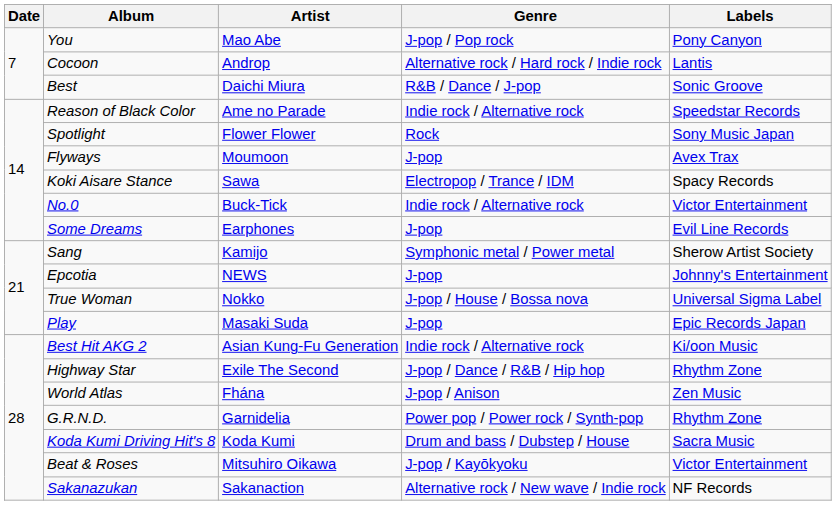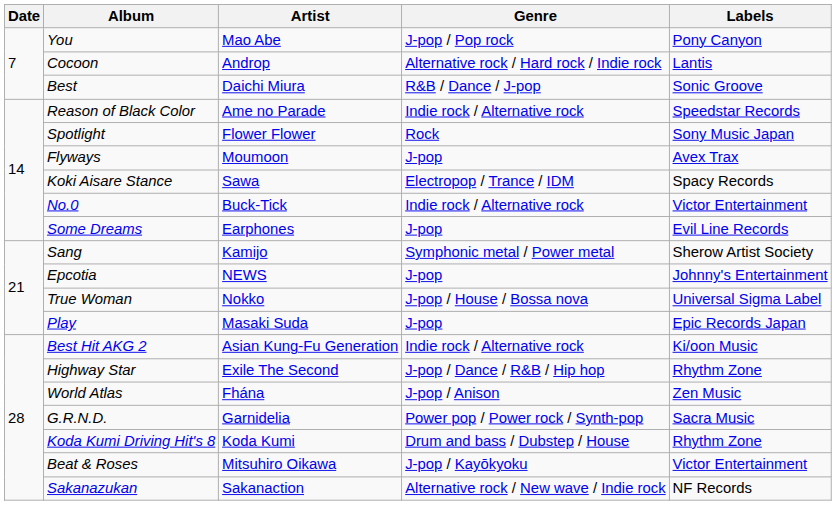 <table class="wikitable">
 <tr>
 <th>Date</th>
 <th>Album</th>
 <th>Artist</th>
 <th>Genre</th>
 <th>Labels<br></th>
 </tr>
 <tr>
 <td rowspan=3>7</td>
 <td><em>You</em></td>
 <td><a href='#'>Mao Abe</a></td>
 <td><a href='#'>J-pop</a> / <a href='#'>Pop rock</a></td>
 <td><a href='#'>Pony Canyon</a></td>
 </tr>
 <tr>
 <td><em>Cocoon</em></td>
 <td><a href='#'>Androp</a></td>
 <td><a href='#'>Alternative rock</a> / <a href='#'>Hard rock</a> / <a href='#'>Indie rock</a></td>
 <td><a href='#'>Lantis</a></td>
 </tr>
 <tr>
 <td><em>Best</em></td>
 <td><a href='#'>Daichi Miura</a></td>
 <td><a href='#'>R&B</a> / <a href='#'>Dance</a> / <a href='#'>J-pop</a></td>
 <td><a href='#'>Sonic Groove</a></td>
 </tr>
 <tr>
 <td rowspan="6">14</td>
 <td><em>Reason of Black Color</em></td>
 <td><a href='#'>Ame no Parade</a></td>
 <td><a href='#'>Indie rock</a> / <a href='#'>Alternative rock</a></td>
 <td><a href='#'>Speedstar Records</a></td>
 </tr>
 <tr>
 <td><em>Spotlight</em></td>
 <td><a href='#'>Flower Flower</a></td>
 <td><a href='#'>Rock</a></td>
 <td><a href='#'>Sony Music Japan</a></td>
 </tr>
 <tr>
 <td><em>Flyways</em></td>
 <td><a href='#'>Moumoon</a></td>
 <td><a href='#'>J-pop</a></td>
 <td><a href='#'>Avex Trax</a></td>
 </tr>
 <tr>
 <td><em>Koki Aisare Stance</em></td>
 <td><a href='#'>Sawa</a></td>
 <td><a href='#'>Electropop</a> / <a href='#'>Trance</a> / <a href='#'>IDM</a></td>
 <td>Spacy Records</td>
 </tr>
 <tr>
 <td><em><a href='#'>No.0</a></em></td>
 <td><a href='#'>Buck-Tick</a></td>
 <td><a href='#'>Indie rock</a> / <a href='#'>Alternative rock</a></td>
 <td><a href='#'>Victor Entertainment</a></td>
 </tr>
 <tr>
 <td><em><a href='#'>Some Dreams</a></em></td>
 <td><a href='#'>Earphones</a></td>
 <td><a href='#'>J-pop</a></td>
 <td><a href='#'>Evil Line Records</a></td>
 </tr>
 <tr>
 <td rowspan=4>21</td>
 <td><em>Sang</em></td>
 <td><a href='#'>Kamijo</a></td>
 <td><a href='#'>Symphonic metal</a> / <a href='#'>Power metal</a></td>
 <td>Sherow Artist Society</td>
 </tr>
 <tr>
 <td><em>Epcotia</em></td>
 <td><a href='#'>NEWS</a></td>
 <td><a href='#'>J-pop</a></td>
 <td><a href='#'>Johnny's Entertainment</a></td>
 </tr>
 <tr>
 <td><em>True Woman</em></td>
 <td><a href='#'>Nokko</a></td>
 <td><a href='#'>J-pop</a> / <a href='#'>House</a> / <a href='#'>Bossa nova</a></td>
 <td><a href='#'>Universal Sigma Label</a></td>
 </tr>
 <tr>
 <td><em><a href='#'>Play</a></em></td>
 <td><a href='#'>Masaki Suda</a></td>
 <td><a href='#'>J-pop</a></td>
 <td><a href='#'>Epic Records Japan</a></td>
 </tr>
 <tr>
 <td rowspan=7>28</td>
 <td><em><a href='#'>Best Hit AKG 2</a></em></td>
 <td><a href='#'>Asian Kung-Fu Generation</a></td>
 <td><a href='#'>Indie rock</a> / <a href='#'>Alternative rock</a></td>
 <td><a href='#'>Ki/oon Music</a></td>
 </tr>
 <tr>
 <td><em>Highway Star</em></td>
 <td><a href='#'>Exile The Second</a></td>
 <td><a href='#'>J-pop</a> / <a href='#'>Dance</a> / <a href='#'>R&B</a> / <a href='#'>Hip hop</a></td>
 <td><a href='#'>Rhythm Zone</a></td>
 </tr>
 <tr>
 <td><em>World Atlas</em></td>
 <td><a href='#'>Fhána</a></td>
 <td><a href='#'>J-pop</a> / <a href='#'>Anison</a></td>
 <td><a href='#'>Zen Music</a></td>
 </tr>
 <tr>
 <td><em>G.R.N.D.</em></td>
 <td><a href='#'>Garnidelia</a></td>
 <td><a href='#'>Power pop</a> / <a href='#'>Power rock</a> / <a href='#'>Synth-pop</a></td>
-<td><a href='#'>Rhythm Zone</a></td>
+<td><a href='#'>Sacra Music</a></td>
 </tr>
 <tr>
 <td><em><a href='#'>Koda Kumi Driving Hit's 8</a></em></td>
 <td><a href='#'>Koda Kumi</a></td>
 <td><a href='#'>Drum and bass</a> / <a href='#'>Dubstep</a> / <a href='#'>House</a></td>
-<td><a href='#'>Sacra Music</a></td>
+<td><a href='#'>Rhythm Zone</a></td>
 </tr>
 <tr>
 <td><em>Beat & Roses</em></td>
 <td><a href='#'>Mitsuhiro Oikawa</a></td>
 <td><a href='#'>J-pop</a> / <a href='#'>Kayōkyoku</a></td>
 <td><a href='#'>Victor Entertainment</a></td>
 </tr>
 <tr>
 <td><em><a href='#'>Sakanazukan</a></em></td>
 <td><a href='#'>Sakanaction</a></td>
 <td><a href='#'>Alternative rock</a> / <a href='#'>New wave</a> / <a href='#'>Indie rock</a></td>
 <td>NF Records</td>
 </tr>
 </table>
